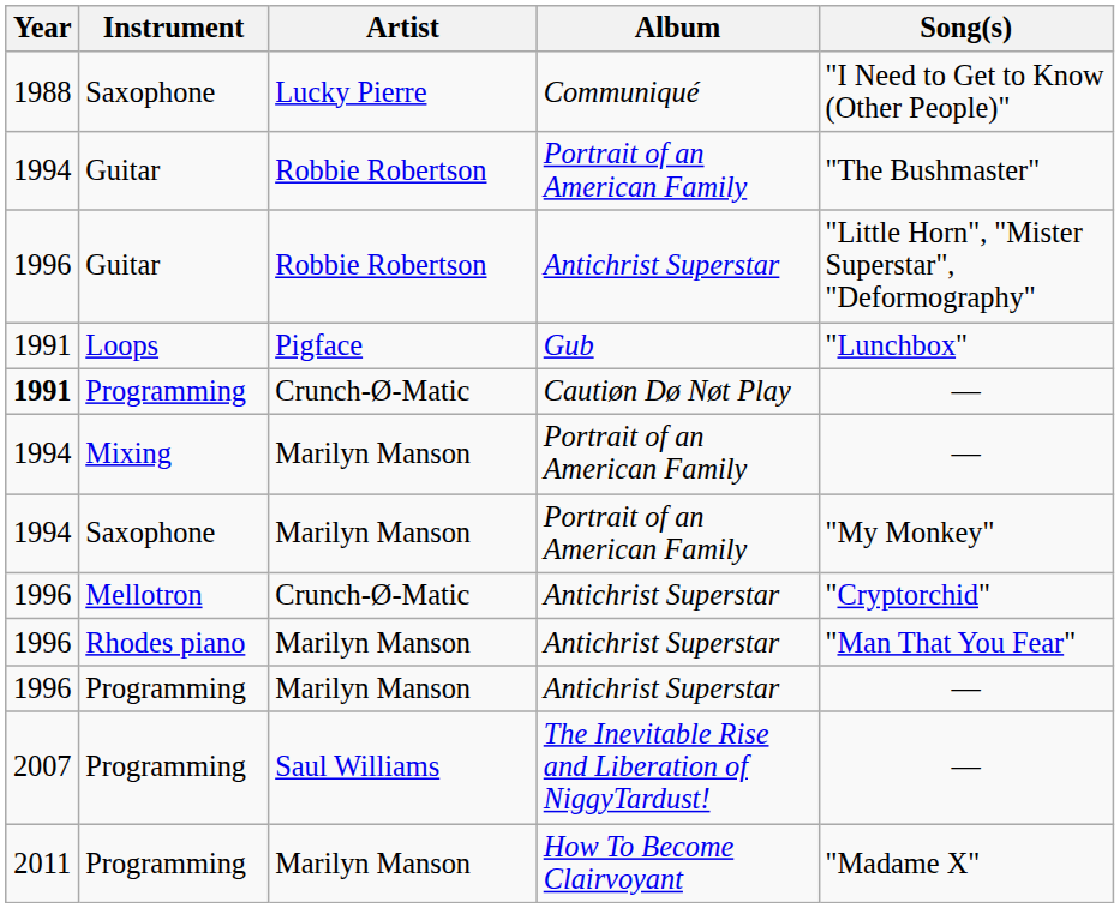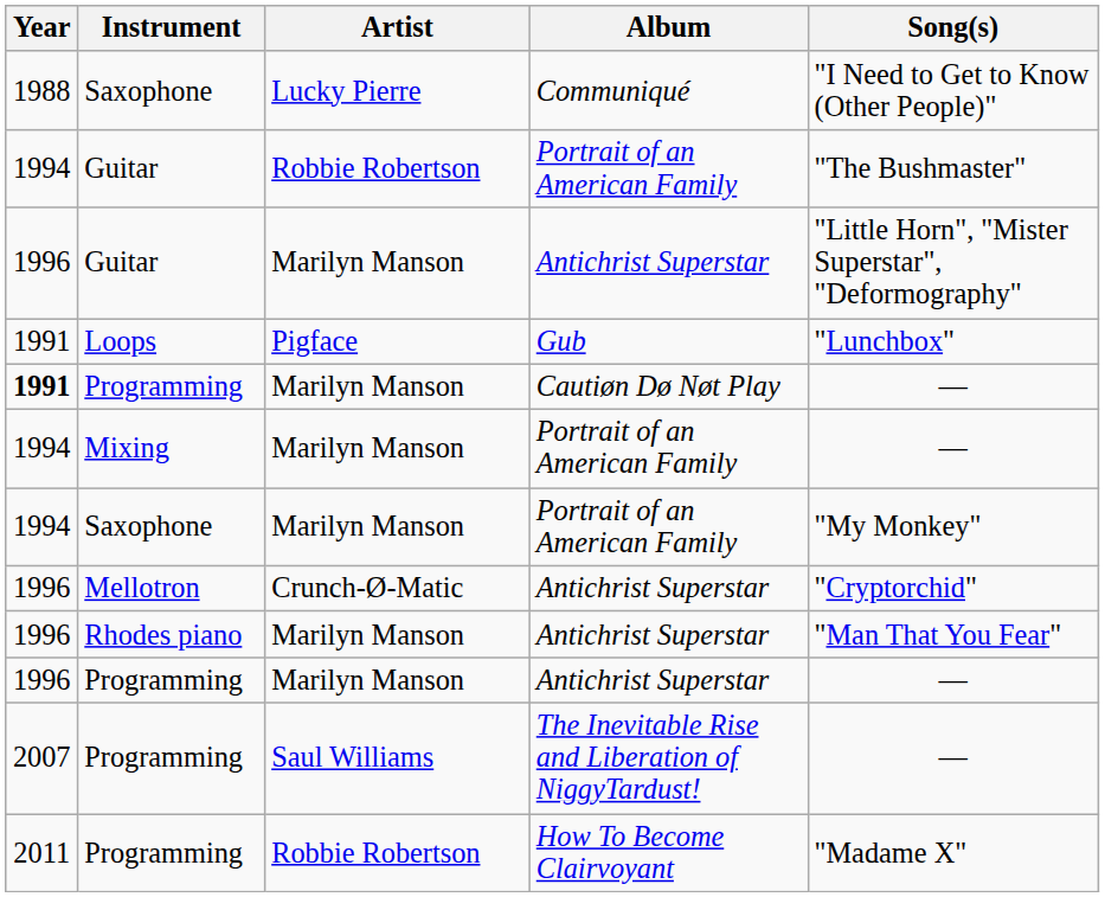 <table class="wikitable">
 <tr>
 <th width="33">Year</th>
 <th width="100">Instrument</th>
 <th width="170">Artist</th>
 <th width="170">Album</th>
 <th width="170">Song(s)</th>
 </tr>
 <tr>
 <td align="center">1988</td>
 <td>Saxophone</td>
 <td><a href='#'>Lucky Pierre</a></td>
 <td><em>Communiqué</em></td>
 <td>"I Need to Get to Know (Other People)"</td>
 </tr>
 <tr>
 <td align="center">1994</td>
 <td>Guitar</td>
 <td><a href='#'>Robbie Robertson</a></td>
 <td><em><a href='#'>Portrait of an American Family</a></em></td>
 <td>"The Bushmaster"</td>
 </tr>
 <tr>
 <td align="center">1996</td>
 <td>Guitar</td>
-<td><a href='#'>Robbie Robertson</a></td>
+<td>Marilyn Manson</td>
 <td><em><a href='#'>Antichrist Superstar</a></em></td>
 <td>"Little Horn", "Mister Superstar", "Deformography"</td>
 </tr>
 <tr>
 <td align="center">1991</td>
 <td><a href='#'>Loops</a></td>
 <td><a href='#'>Pigface</a></td>
 <td><em><a href='#'>Gub</a></em></td>
 <td>"<a href='#'>Lunchbox</a>"</td>
 </tr>
 <tr>
 <td align="center"><strong>1991</strong></td>
 <td><a href='#'>Programming</a></td>
-<td>Crunch-Ø-Matic</td>
+<td>Marilyn Manson</td>
 <td><em>Cautiøn Dø Nøt Play</em></td>
 <td align="center">—</td>
 </tr>
 <tr>
 <td align="center">1994</td>
 <td><a href='#'>Mixing</a></td>
 <td>Marilyn Manson</td>
 <td><em>Portrait of an American Family</em></td>
 <td align="center">—</td>
 </tr>
 <tr>
 <td align="center">1994</td>
 <td>Saxophone</td>
 <td>Marilyn Manson</td>
 <td><em>Portrait of an American Family</em></td>
 <td>"My Monkey"</td>
 </tr>
 <tr>
 <td align="center">1996</td>
 <td><a href='#'>Mellotron</a></td>
 <td>Crunch-Ø-Matic</td>
 <td><em>Antichrist Superstar</em></td>
 <td>"<a href='#'>Cryptorchid</a>"</td>
 </tr>
 <tr>
 <td align="center">1996</td>
 <td><a href='#'>Rhodes piano</a></td>
 <td>Marilyn Manson</td>
 <td><em>Antichrist Superstar</em></td>
 <td>"<a href='#'>Man That You Fear</a>"</td>
 </tr>
 <tr>
 <td align="center">1996</td>
 <td>Programming</td>
 <td>Marilyn Manson</td>
 <td><em>Antichrist Superstar</em></td>
 <td align="center">—</td>
 </tr>
 <tr>
 <td align="center">2007</td>
 <td>Programming</td>
 <td><a href='#'>Saul Williams</a></td>
 <td><em><a href='#'>The Inevitable Rise and Liberation of NiggyTardust!</a></em></td>
 <td align="center">—</td>
 </tr>
 <tr>
 <td align="center">2011</td>
 <td>Programming</td>
-<td>Marilyn Manson</td>
+<td><a href='#'>Robbie Robertson</a></td>
 <td><em><a href='#'>How To Become Clairvoyant</a></em></td>
 <td>"Madame X"</td>
 </tr>
 </table>
